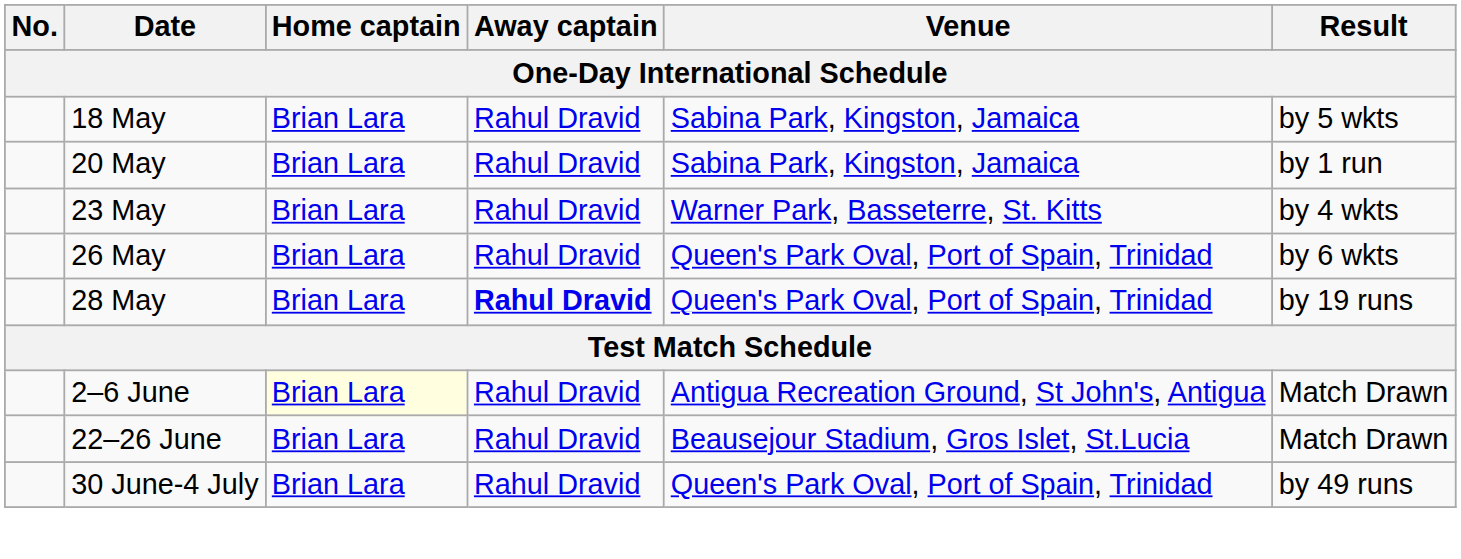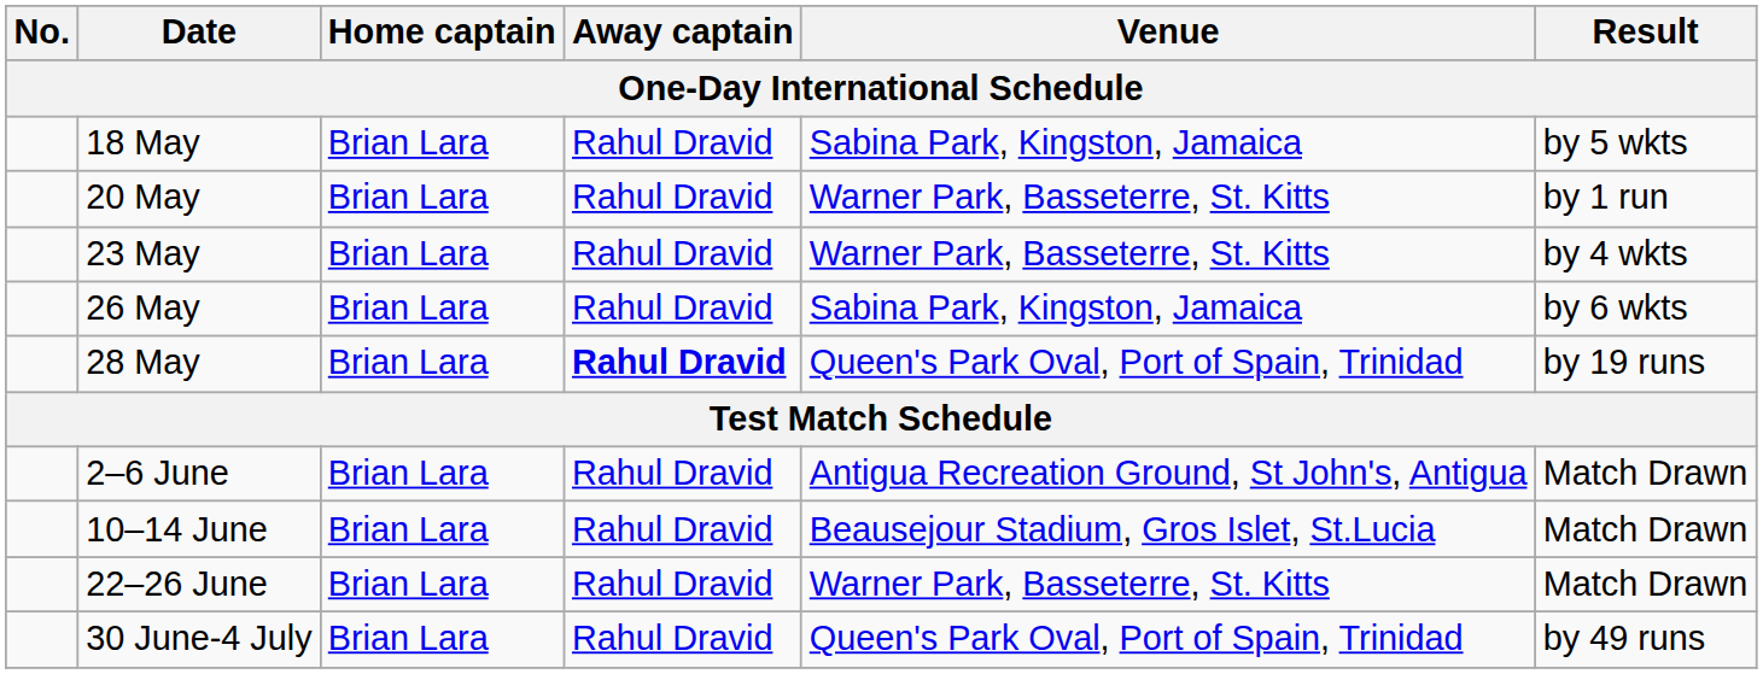 <table class="wikitable">
 <tr style="background:#efefef;">
 <th>No.</th>
 <th>Date</th>
 <th>Home captain</th>
 <th>Away captain</th>
 <th>Venue</th>
 <th>Result</th>
 </tr>
 <tr>
 <th colspan="6">One-Day International Schedule</th>
 </tr>
 <tr>
 <td></td>
 <td>18 May</td>
 <td><a href='#'>Brian Lara</a></td>
 <td><a href='#'>Rahul Dravid</a></td>
 <td><a href='#'>Sabina Park</a>, <a href='#'>Kingston</a>, <a href='#'>Jamaica</a></td>
 <td> by 5 wkts</td>
 </tr>
 <tr>
 <td></td>
 <td>20 May</td>
 <td><a href='#'>Brian Lara</a></td>
 <td><a href='#'>Rahul Dravid</a></td>
-<td><a href='#'>Sabina Park</a>, <a href='#'>Kingston</a>, <a href='#'>Jamaica</a></td>
+<td><a href='#'>Warner Park</a>, <a href='#'>Basseterre</a>, <a href='#'>St. Kitts</a></td>
 <td> by 1 run</td>
 </tr>
 <tr>
 <td></td>
 <td>23 May</td>
 <td><a href='#'>Brian Lara</a></td>
 <td><a href='#'>Rahul Dravid</a></td>
 <td><a href='#'>Warner Park</a>, <a href='#'>Basseterre</a>, <a href='#'>St. Kitts</a></td>
 <td> by 4 wkts</td>
 </tr>
 <tr>
 <td></td>
 <td>26 May</td>
 <td><a href='#'>Brian Lara</a></td>
 <td><a href='#'>Rahul Dravid</a></td>
-<td><a href='#'>Queen's Park Oval</a>, <a href='#'>Port of Spain</a>, <a href='#'>Trinidad</a></td>
+<td><a href='#'>Sabina Park</a>, <a href='#'>Kingston</a>, <a href='#'>Jamaica</a></td>
 <td> by 6 wkts</td>
 </tr>
 <tr>
 <td></td>
 <td>28 May</td>
 <td><a href='#'>Brian Lara</a></td>
 <td><strong><a href='#'>Rahul Dravid</a></strong></td>
 <td><a href='#'>Queen's Park Oval</a>, <a href='#'>Port of Spain</a>, <a href='#'>Trinidad</a></td>
 <td> by 19 runs</td>
 </tr>
 <tr>
 <th colspan="6">Test Match Schedule</th>
 </tr>
 <tr>
 <td></td>
 <td>2–6 June</td>
-<td style="background: lightyellow;"><a href='#'>Brian Lara</a></td>
+<td><a href='#'>Brian Lara</a></td>
 <td><a href='#'>Rahul Dravid</a></td>
 <td><a href='#'>Antigua Recreation Ground</a>, <a href='#'>St John's</a>, <a href='#'>Antigua</a></td>
+<td>Match Drawn</td>
+</tr>
+<tr>
+<td></td>
+<td>10–14 June</td>
+<td><a href='#'>Brian Lara</a></td>
+<td><a href='#'>Rahul Dravid</a></td>
+<td><a href='#'>Beausejour Stadium</a>, <a href='#'>Gros Islet</a>, <a href='#'>St.Lucia</a></td>
 <td>Match Drawn</td>
 </tr>
 <tr>
 <td></td>
 <td>22–26 June</td>
 <td><a href='#'>Brian Lara</a></td>
 <td><a href='#'>Rahul Dravid</a></td>
-<td><a href='#'>Beausejour Stadium</a>, <a href='#'>Gros Islet</a>, <a href='#'>St.Lucia</a></td>
+<td><a href='#'>Warner Park</a>, <a href='#'>Basseterre</a>, <a href='#'>St. Kitts</a></td>
 <td>Match Drawn</td>
 </tr>
 <tr>
 <td></td>
 <td>30 June-4 July</td>
 <td><a href='#'>Brian Lara</a></td>
 <td><a href='#'>Rahul Dravid</a></td>
 <td><a href='#'>Queen's Park Oval</a>, <a href='#'>Port of Spain</a>, <a href='#'>Trinidad</a></td>
 <td> by 49 runs</td>
 </tr>
 </table>
